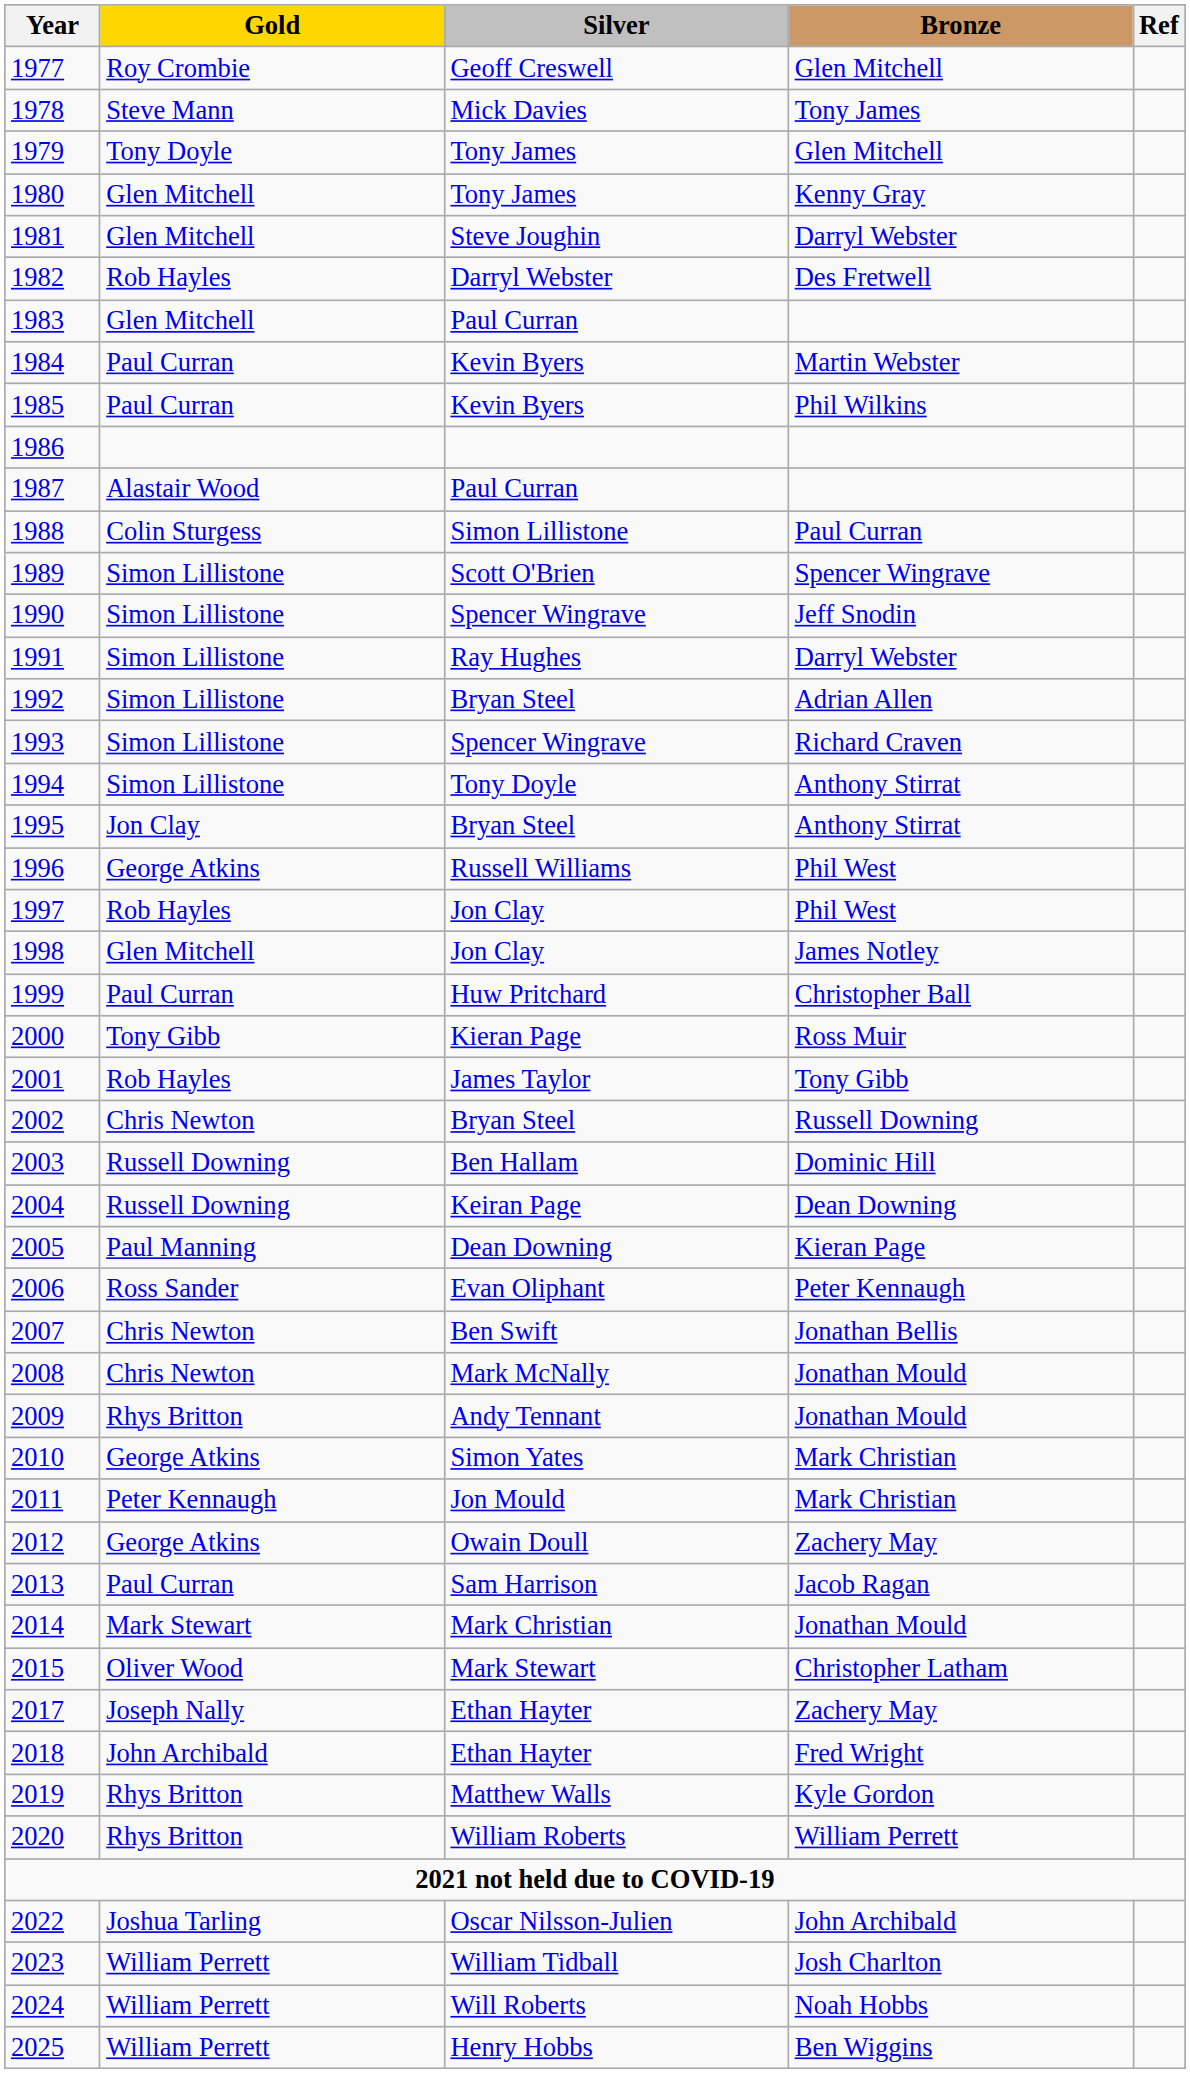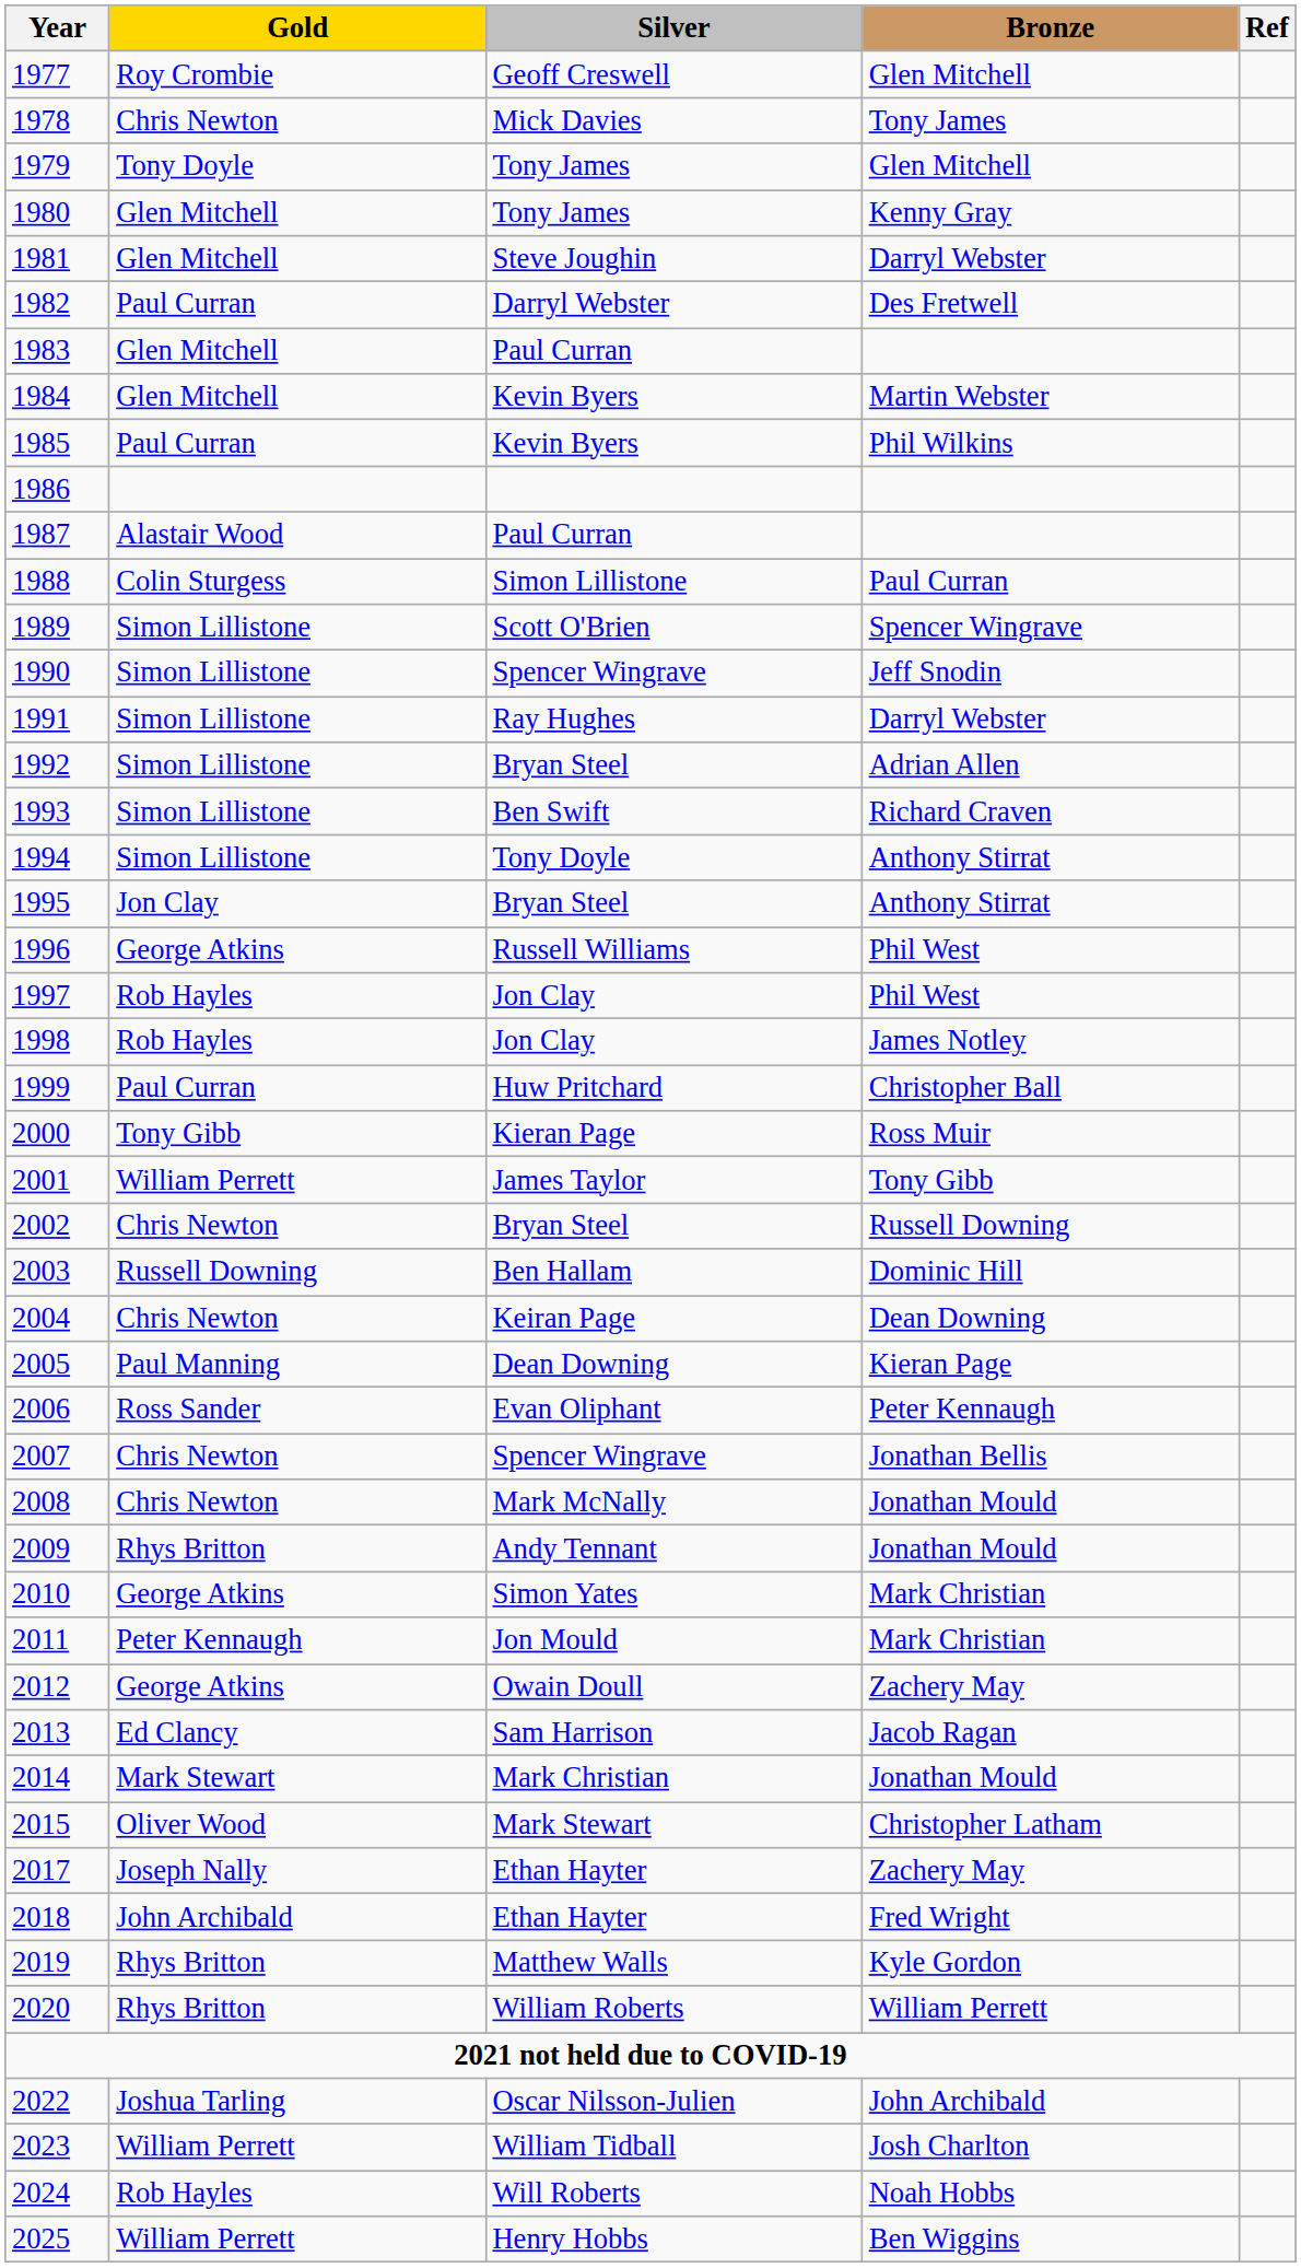 <table class="wikitable" style="font-size: 100%">
 <tr>
 <th width=50>Year</th>
 <th width=200 style="background-color: gold;">Gold</th>
 <th width=200 style="background-color: silver;">Silver</th>
 <th width=200 style="background-color: #cc9966;">Bronze</th>
 <th width=20>Ref</th>
 </tr>
 <tr>
 <td><a href='#'>1977</a></td>
 <td><a href='#'>Roy Crombie</a></td>
 <td><a href='#'>Geoff Creswell</a></td>
 <td><a href='#'>Glen Mitchell</a></td>
 <td></td>
 </tr>
 <tr>
 <td><a href='#'>1978</a></td>
-<td><a href='#'>Steve Mann</a></td>
+<td><a href='#'>Chris Newton</a></td>
 <td><a href='#'>Mick Davies</a></td>
 <td><a href='#'>Tony James</a></td>
 <td></td>
 </tr>
 <tr>
 <td><a href='#'>1979</a></td>
 <td><a href='#'>Tony Doyle</a></td>
 <td><a href='#'>Tony James</a></td>
 <td><a href='#'>Glen Mitchell</a></td>
 <td></td>
 </tr>
 <tr>
 <td><a href='#'>1980</a></td>
 <td><a href='#'>Glen Mitchell</a></td>
 <td><a href='#'>Tony James</a></td>
 <td><a href='#'>Kenny Gray</a></td>
 <td></td>
 </tr>
 <tr>
 <td><a href='#'>1981</a></td>
 <td><a href='#'>Glen Mitchell</a></td>
 <td><a href='#'>Steve Joughin</a></td>
 <td><a href='#'>Darryl Webster</a></td>
 <td></td>
 </tr>
 <tr>
 <td><a href='#'>1982</a></td>
-<td><a href='#'>Rob Hayles</a></td>
+<td><a href='#'>Paul Curran</a></td>
 <td><a href='#'>Darryl Webster</a></td>
 <td><a href='#'>Des Fretwell</a></td>
 <td></td>
 </tr>
 <tr>
 <td><a href='#'>1983</a></td>
 <td><a href='#'>Glen Mitchell</a></td>
 <td><a href='#'>Paul Curran</a></td>
 <td></td>
 <td></td>
 </tr>
 <tr>
 <td><a href='#'>1984</a></td>
-<td><a href='#'>Paul Curran</a></td>
+<td><a href='#'>Glen Mitchell</a></td>
 <td><a href='#'>Kevin Byers</a></td>
 <td><a href='#'>Martin Webster</a></td>
 <td></td>
 </tr>
 <tr>
 <td><a href='#'>1985</a></td>
 <td><a href='#'>Paul Curran</a></td>
 <td><a href='#'>Kevin Byers</a></td>
 <td><a href='#'>Phil Wilkins</a></td>
 <td></td>
 </tr>
 <tr>
 <td><a href='#'>1986</a></td>
 <td></td>
 <td></td>
 <td></td>
 <td></td>
 </tr>
 <tr>
 <td><a href='#'>1987</a></td>
 <td><a href='#'>Alastair Wood</a></td>
 <td><a href='#'>Paul Curran</a></td>
 <td></td>
 <td></td>
 </tr>
 <tr>
 <td><a href='#'>1988</a></td>
 <td><a href='#'>Colin Sturgess</a></td>
 <td><a href='#'>Simon Lillistone</a></td>
 <td><a href='#'>Paul Curran</a></td>
 <td></td>
 </tr>
 <tr>
 <td><a href='#'>1989</a></td>
 <td><a href='#'>Simon Lillistone</a></td>
 <td><a href='#'>Scott O'Brien</a></td>
 <td><a href='#'>Spencer Wingrave</a></td>
 <td></td>
 </tr>
 <tr>
 <td><a href='#'>1990</a></td>
 <td><a href='#'>Simon Lillistone</a></td>
 <td><a href='#'>Spencer Wingrave</a></td>
 <td><a href='#'>Jeff Snodin</a></td>
 <td></td>
 </tr>
 <tr>
 <td><a href='#'>1991</a></td>
 <td><a href='#'>Simon Lillistone</a></td>
 <td><a href='#'>Ray Hughes</a></td>
 <td><a href='#'>Darryl Webster</a></td>
 <td></td>
 </tr>
 <tr>
 <td><a href='#'>1992</a></td>
 <td><a href='#'>Simon Lillistone</a></td>
 <td><a href='#'>Bryan Steel</a></td>
 <td><a href='#'>Adrian Allen</a></td>
 <td></td>
 </tr>
 <tr>
 <td><a href='#'>1993</a></td>
 <td><a href='#'>Simon Lillistone</a></td>
-<td><a href='#'>Spencer Wingrave</a></td>
+<td><a href='#'>Ben Swift</a></td>
 <td><a href='#'>Richard Craven</a></td>
 <td></td>
 </tr>
 <tr>
 <td><a href='#'>1994</a></td>
 <td><a href='#'>Simon Lillistone</a></td>
 <td><a href='#'>Tony Doyle</a></td>
 <td><a href='#'>Anthony Stirrat</a></td>
 <td></td>
 </tr>
 <tr>
 <td><a href='#'>1995</a></td>
 <td><a href='#'>Jon Clay</a></td>
 <td><a href='#'>Bryan Steel</a></td>
 <td><a href='#'>Anthony Stirrat</a></td>
 <td></td>
 </tr>
 <tr>
 <td><a href='#'>1996</a></td>
 <td><a href='#'>George Atkins</a></td>
 <td><a href='#'>Russell Williams</a></td>
 <td><a href='#'>Phil West</a></td>
 <td></td>
 </tr>
 <tr>
 <td><a href='#'>1997</a></td>
 <td><a href='#'>Rob Hayles</a></td>
 <td><a href='#'>Jon Clay</a></td>
 <td><a href='#'>Phil West</a></td>
 <td></td>
 </tr>
 <tr>
 <td><a href='#'>1998</a></td>
-<td><a href='#'>Glen Mitchell</a></td>
+<td><a href='#'>Rob Hayles</a></td>
 <td><a href='#'>Jon Clay</a></td>
 <td><a href='#'>James Notley</a></td>
 <td></td>
 </tr>
 <tr>
 <td><a href='#'>1999</a></td>
 <td><a href='#'>Paul Curran</a></td>
 <td><a href='#'>Huw Pritchard</a></td>
 <td><a href='#'>Christopher Ball</a></td>
 <td></td>
 </tr>
 <tr>
 <td><a href='#'>2000</a></td>
 <td><a href='#'>Tony Gibb</a></td>
 <td><a href='#'>Kieran Page</a></td>
 <td><a href='#'>Ross Muir</a></td>
 <td></td>
 </tr>
 <tr>
 <td><a href='#'>2001</a></td>
-<td><a href='#'>Rob Hayles</a></td>
+<td><a href='#'>William Perrett</a></td>
 <td><a href='#'>James Taylor</a></td>
 <td><a href='#'>Tony Gibb</a></td>
 <td></td>
 </tr>
 <tr>
 <td><a href='#'>2002</a></td>
 <td><a href='#'>Chris Newton</a></td>
 <td><a href='#'>Bryan Steel</a></td>
 <td><a href='#'>Russell Downing</a></td>
 <td></td>
 </tr>
 <tr>
 <td><a href='#'>2003</a></td>
 <td><a href='#'>Russell Downing</a></td>
 <td><a href='#'>Ben Hallam</a></td>
 <td><a href='#'>Dominic Hill</a></td>
 <td></td>
 </tr>
 <tr>
 <td><a href='#'>2004</a></td>
-<td><a href='#'>Russell Downing</a></td>
+<td><a href='#'>Chris Newton</a></td>
 <td><a href='#'>Keiran Page</a></td>
 <td><a href='#'>Dean Downing</a></td>
 <td></td>
 </tr>
 <tr>
 <td><a href='#'>2005</a></td>
 <td><a href='#'>Paul Manning</a></td>
 <td><a href='#'>Dean Downing</a></td>
 <td><a href='#'>Kieran Page</a></td>
 <td></td>
 </tr>
 <tr>
 <td><a href='#'>2006</a></td>
 <td><a href='#'>Ross Sander</a></td>
 <td><a href='#'>Evan Oliphant</a></td>
 <td><a href='#'>Peter Kennaugh</a></td>
 <td></td>
 </tr>
 <tr>
 <td><a href='#'>2007</a></td>
 <td><a href='#'>Chris Newton</a></td>
-<td><a href='#'>Ben Swift</a></td>
+<td><a href='#'>Spencer Wingrave</a></td>
 <td><a href='#'>Jonathan Bellis</a></td>
 <td></td>
 </tr>
 <tr>
 <td><a href='#'>2008</a></td>
 <td><a href='#'>Chris Newton</a></td>
 <td><a href='#'>Mark McNally</a></td>
 <td><a href='#'>Jonathan Mould</a></td>
 <td></td>
 </tr>
 <tr>
 <td><a href='#'>2009</a></td>
 <td><a href='#'>Rhys Britton</a></td>
 <td><a href='#'>Andy Tennant</a></td>
 <td><a href='#'>Jonathan Mould</a></td>
 <td></td>
 </tr>
 <tr>
 <td><a href='#'>2010</a></td>
 <td><a href='#'>George Atkins</a></td>
 <td><a href='#'>Simon Yates</a></td>
 <td><a href='#'>Mark Christian</a></td>
 <td></td>
 </tr>
 <tr>
 <td><a href='#'>2011</a></td>
 <td><a href='#'>Peter Kennaugh</a></td>
 <td><a href='#'>Jon Mould</a></td>
 <td><a href='#'>Mark Christian</a></td>
 <td></td>
 </tr>
 <tr>
 <td><a href='#'>2012</a></td>
 <td><a href='#'>George Atkins</a></td>
 <td><a href='#'>Owain Doull</a></td>
 <td><a href='#'>Zachery May</a></td>
 <td></td>
 </tr>
 <tr>
 <td><a href='#'>2013</a></td>
-<td><a href='#'>Paul Curran</a></td>
+<td><a href='#'>Ed Clancy</a></td>
 <td><a href='#'>Sam Harrison</a></td>
 <td><a href='#'>Jacob Ragan</a></td>
 <td></td>
 </tr>
 <tr>
 <td><a href='#'>2014</a></td>
 <td><a href='#'>Mark Stewart</a></td>
 <td><a href='#'>Mark Christian</a></td>
 <td><a href='#'>Jonathan Mould</a></td>
 <td></td>
 </tr>
 <tr>
 <td><a href='#'>2015</a></td>
 <td><a href='#'>Oliver Wood</a></td>
 <td><a href='#'>Mark Stewart</a></td>
 <td><a href='#'>Christopher Latham</a></td>
 <td></td>
 </tr>
 <tr>
 <td><a href='#'>2017</a></td>
 <td><a href='#'>Joseph Nally</a></td>
 <td><a href='#'>Ethan Hayter</a></td>
 <td><a href='#'>Zachery May</a></td>
 <td></td>
 </tr>
 <tr>
 <td><a href='#'>2018</a></td>
 <td><a href='#'>John Archibald</a></td>
 <td><a href='#'>Ethan Hayter</a></td>
 <td><a href='#'>Fred Wright</a></td>
 <td></td>
 </tr>
 <tr>
 <td><a href='#'>2019</a></td>
 <td><a href='#'>Rhys Britton</a></td>
 <td><a href='#'>Matthew Walls</a></td>
 <td><a href='#'>Kyle Gordon</a></td>
 <td></td>
 </tr>
 <tr>
 <td><a href='#'>2020</a></td>
 <td><a href='#'>Rhys Britton</a></td>
 <td><a href='#'>William Roberts</a></td>
 <td><a href='#'>William Perrett</a></td>
 <td></td>
 </tr>
 <tr>
 <td colspan=5 align=center><strong>2021 not held due to COVID-19</strong></td>
 </tr>
 <tr>
 <td><a href='#'>2022</a></td>
 <td><a href='#'>Joshua Tarling</a></td>
 <td><a href='#'>Oscar Nilsson-Julien</a></td>
 <td><a href='#'>John Archibald</a></td>
 <td></td>
 </tr>
 <tr>
 <td><a href='#'>2023</a></td>
 <td><a href='#'>William Perrett</a></td>
 <td><a href='#'>William Tidball</a></td>
 <td><a href='#'>Josh Charlton</a></td>
 <td></td>
 </tr>
 <tr>
 <td><a href='#'>2024</a></td>
-<td><a href='#'>William Perrett</a></td>
+<td><a href='#'>Rob Hayles</a></td>
 <td><a href='#'>Will Roberts</a></td>
 <td><a href='#'>Noah Hobbs</a></td>
 <td></td>
 </tr>
 <tr>
 <td><a href='#'>2025</a></td>
 <td><a href='#'>William Perrett</a></td>
 <td><a href='#'>Henry Hobbs</a></td>
 <td><a href='#'>Ben Wiggins</a></td>
 <td></td>
 </tr>
 </table>
